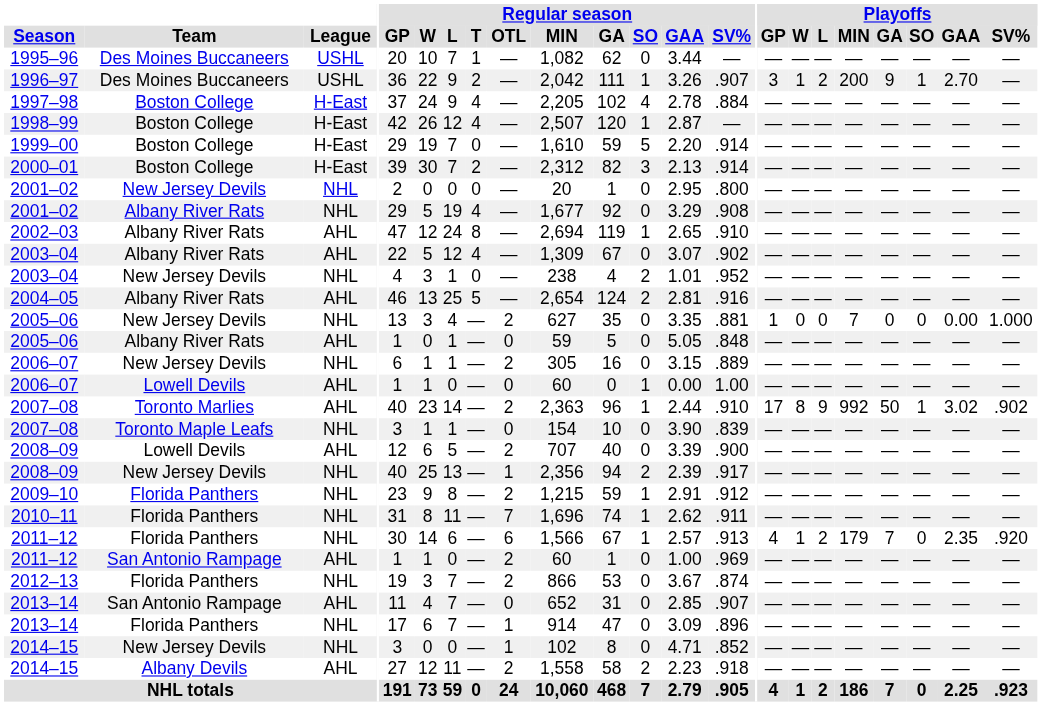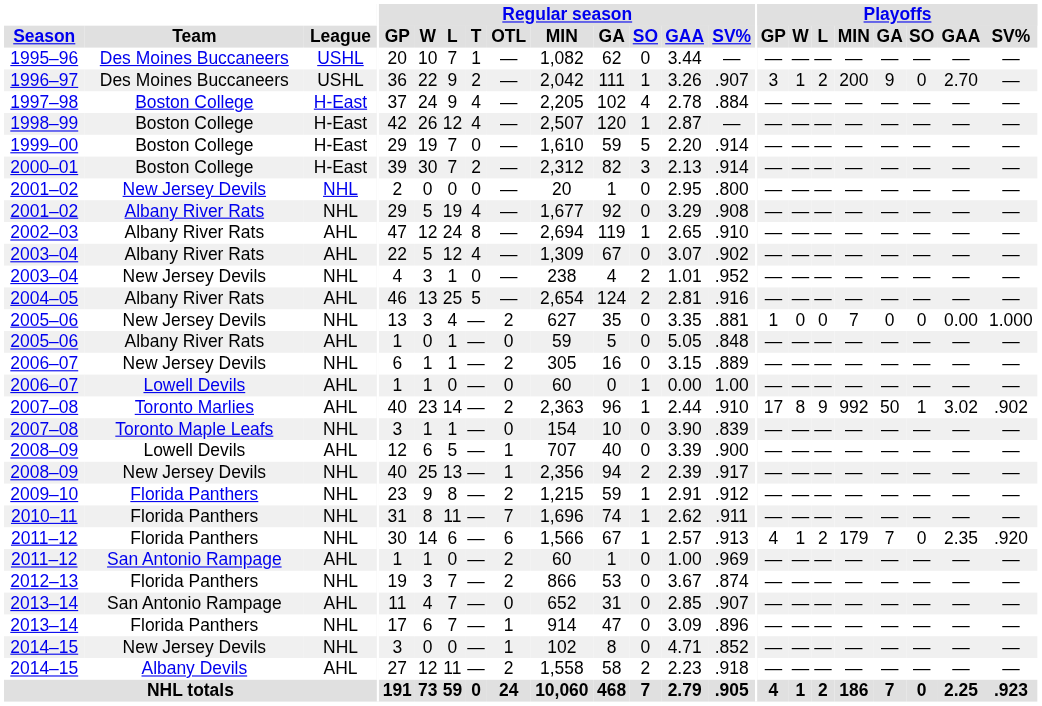 <table border="0" cellpadding="1" cellspacing="0" style="width:75%; text-align:center;">
 <tr bgcolor="#e0e0e0">
 <th colspan="3" bgcolor="#ffffff"></th>
 <th rowspan="100" bgcolor="#ffffff"></th>
 <th colspan="10" bgcolor="#e0e0e0"><a href='#'>Regular season</a></th>
 <th rowspan="100" bgcolor="#ffffff"></th>
 <th colspan="8" bgcolor="#e0e0e0"><a href='#'>Playoffs</a></th>
 </tr>
 <tr bgcolor="#e0e0e0">
 <th><a href='#'>Season</a></th>
 <th>Team</th>
 <th>League</th>
 <th>GP</th>
 <th>W</th>
 <th>L</th>
 <th>T</th>
 <th>OTL</th>
 <th>MIN</th>
 <th>GA</th>
 <th><a href='#'>SO</a></th>
 <th><a href='#'>GAA</a></th>
 <th><a href='#'>SV%</a></th>
 <th>GP</th>
 <th>W</th>
 <th>L</th>
 <th>MIN</th>
 <th>GA</th>
 <th>SO</th>
 <th>GAA</th>
 <th>SV%</th>
 </tr>
 <tr>
 <td><a href='#'>1995–96</a></td>
 <td><a href='#'>Des Moines Buccaneers</a></td>
 <td><a href='#'>USHL</a></td>
 <td>20</td>
 <td>10</td>
 <td>7</td>
 <td>1</td>
 <td>—</td>
 <td>1,082</td>
 <td>62</td>
 <td>0</td>
 <td>3.44</td>
 <td>—</td>
 <td>—</td>
 <td>—</td>
 <td>—</td>
 <td>—</td>
 <td>—</td>
 <td>—</td>
 <td>—</td>
 <td>—</td>
 </tr>
 <tr bgcolor="#f0f0f0">
 <td><a href='#'>1996–97</a></td>
 <td>Des Moines Buccaneers</td>
 <td>USHL</td>
 <td>36</td>
 <td>22</td>
 <td>9</td>
 <td>2</td>
 <td>—</td>
 <td>2,042</td>
 <td>111</td>
 <td>1</td>
 <td>3.26</td>
 <td>.907</td>
 <td>3</td>
 <td>1</td>
 <td>2</td>
 <td>200</td>
 <td>9</td>
-<td>1</td>
+<td>0</td>
 <td>2.70</td>
 <td>—</td>
 </tr>
 <tr>
 <td><a href='#'>1997–98</a></td>
 <td><a href='#'>Boston College</a></td>
 <td><a href='#'>H-East</a></td>
 <td>37</td>
 <td>24</td>
 <td>9</td>
 <td>4</td>
 <td>—</td>
 <td>2,205</td>
 <td>102</td>
 <td>4</td>
 <td>2.78</td>
 <td>.884</td>
 <td>—</td>
 <td>—</td>
 <td>—</td>
 <td>—</td>
 <td>—</td>
 <td>—</td>
 <td>—</td>
 <td>—</td>
 </tr>
 <tr bgcolor="#f0f0f0">
 <td><a href='#'>1998–99</a></td>
 <td>Boston College</td>
 <td>H-East</td>
 <td>42</td>
 <td>26</td>
 <td>12</td>
 <td>4</td>
 <td>—</td>
 <td>2,507</td>
 <td>120</td>
 <td>1</td>
 <td>2.87</td>
 <td>—</td>
 <td>—</td>
 <td>—</td>
 <td>—</td>
 <td>—</td>
 <td>—</td>
 <td>—</td>
 <td>—</td>
 <td>—</td>
 </tr>
 <tr>
 <td><a href='#'>1999–00</a></td>
 <td>Boston College</td>
 <td>H-East</td>
 <td>29</td>
 <td>19</td>
 <td>7</td>
 <td>0</td>
 <td>—</td>
 <td>1,610</td>
 <td>59</td>
 <td>5</td>
 <td>2.20</td>
 <td>.914</td>
 <td>—</td>
 <td>—</td>
 <td>—</td>
 <td>—</td>
 <td>—</td>
 <td>—</td>
 <td>—</td>
 <td>—</td>
 </tr>
 <tr bgcolor="#f0f0f0">
 <td><a href='#'>2000–01</a></td>
 <td>Boston College</td>
 <td>H-East</td>
 <td>39</td>
 <td>30</td>
 <td>7</td>
 <td>2</td>
 <td>—</td>
 <td>2,312</td>
 <td>82</td>
 <td>3</td>
 <td>2.13</td>
 <td>.914</td>
 <td>—</td>
 <td>—</td>
 <td>—</td>
 <td>—</td>
 <td>—</td>
 <td>—</td>
 <td>—</td>
 <td>—</td>
 </tr>
 <tr>
 <td><a href='#'>2001–02</a></td>
 <td><a href='#'>New Jersey Devils</a></td>
 <td><a href='#'>NHL</a></td>
 <td>2</td>
 <td>0</td>
 <td>0</td>
 <td>0</td>
 <td>—</td>
 <td>20</td>
 <td>1</td>
 <td>0</td>
 <td>2.95</td>
 <td>.800</td>
 <td>—</td>
 <td>—</td>
 <td>—</td>
 <td>—</td>
 <td>—</td>
 <td>—</td>
 <td>—</td>
 <td>—</td>
 </tr>
 <tr bgcolor="#f0f0f0">
 <td><a href='#'>2001–02</a></td>
 <td><a href='#'>Albany River Rats</a></td>
 <td>NHL</td>
 <td>29</td>
 <td>5</td>
 <td>19</td>
 <td>4</td>
 <td>—</td>
 <td>1,677</td>
 <td>92</td>
 <td>0</td>
 <td>3.29</td>
 <td>.908</td>
 <td>—</td>
 <td>—</td>
 <td>—</td>
 <td>—</td>
 <td>—</td>
 <td>—</td>
 <td>—</td>
 <td>—</td>
 </tr>
 <tr>
 <td><a href='#'>2002–03</a></td>
 <td>Albany River Rats</td>
 <td>AHL</td>
 <td>47</td>
 <td>12</td>
 <td>24</td>
 <td>8</td>
 <td>—</td>
 <td>2,694</td>
 <td>119</td>
 <td>1</td>
 <td>2.65</td>
 <td>.910</td>
 <td>—</td>
 <td>—</td>
 <td>—</td>
 <td>—</td>
 <td>—</td>
 <td>—</td>
 <td>—</td>
 <td>—</td>
 </tr>
 <tr bgcolor="#f0f0f0">
 <td><a href='#'>2003–04</a></td>
 <td>Albany River Rats</td>
 <td>AHL</td>
 <td>22</td>
 <td>5</td>
 <td>12</td>
 <td>4</td>
 <td>—</td>
 <td>1,309</td>
 <td>67</td>
 <td>0</td>
 <td>3.07</td>
 <td>.902</td>
 <td>—</td>
 <td>—</td>
 <td>—</td>
 <td>—</td>
 <td>—</td>
 <td>—</td>
 <td>—</td>
 <td>—</td>
 </tr>
 <tr>
 <td><a href='#'>2003–04</a></td>
 <td>New Jersey Devils</td>
 <td>NHL</td>
 <td>4</td>
 <td>3</td>
 <td>1</td>
 <td>0</td>
 <td>—</td>
 <td>238</td>
 <td>4</td>
 <td>2</td>
 <td>1.01</td>
 <td>.952</td>
 <td>—</td>
 <td>—</td>
 <td>—</td>
 <td>—</td>
 <td>—</td>
 <td>—</td>
 <td>—</td>
 <td>—</td>
 </tr>
 <tr bgcolor="#f0f0f0">
 <td><a href='#'>2004–05</a></td>
 <td>Albany River Rats</td>
 <td>AHL</td>
 <td>46</td>
 <td>13</td>
 <td>25</td>
 <td>5</td>
 <td>—</td>
 <td>2,654</td>
 <td>124</td>
 <td>2</td>
 <td>2.81</td>
 <td>.916</td>
 <td>—</td>
 <td>—</td>
 <td>—</td>
 <td>—</td>
 <td>—</td>
 <td>—</td>
 <td>—</td>
 <td>—</td>
 </tr>
 <tr>
 <td><a href='#'>2005–06</a></td>
 <td>New Jersey Devils</td>
 <td>NHL</td>
 <td>13</td>
 <td>3</td>
 <td>4</td>
 <td>—</td>
 <td>2</td>
 <td>627</td>
 <td>35</td>
 <td>0</td>
 <td>3.35</td>
 <td>.881</td>
 <td>1</td>
 <td>0</td>
 <td>0</td>
 <td>7</td>
 <td>0</td>
 <td>0</td>
 <td>0.00</td>
 <td>1.000</td>
 </tr>
 <tr bgcolor="#f0f0f0">
 <td><a href='#'>2005–06</a></td>
 <td>Albany River Rats</td>
 <td>AHL</td>
 <td>1</td>
 <td>0</td>
 <td>1</td>
 <td>—</td>
 <td>0</td>
 <td>59</td>
 <td>5</td>
 <td>0</td>
 <td>5.05</td>
 <td>.848</td>
 <td>—</td>
 <td>—</td>
 <td>—</td>
 <td>—</td>
 <td>—</td>
 <td>—</td>
 <td>—</td>
 <td>—</td>
 </tr>
 <tr>
 <td><a href='#'>2006–07</a></td>
 <td>New Jersey Devils</td>
 <td>NHL</td>
 <td>6</td>
 <td>1</td>
 <td>1</td>
 <td>—</td>
 <td>2</td>
 <td>305</td>
 <td>16</td>
 <td>0</td>
 <td>3.15</td>
 <td>.889</td>
 <td>—</td>
 <td>—</td>
 <td>—</td>
 <td>—</td>
 <td>—</td>
 <td>—</td>
 <td>—</td>
 <td>—</td>
 </tr>
 <tr bgcolor="#f0f0f0">
 <td><a href='#'>2006–07</a></td>
 <td><a href='#'>Lowell Devils</a></td>
 <td>AHL</td>
 <td>1</td>
 <td>1</td>
 <td>0</td>
 <td>—</td>
 <td>0</td>
 <td>60</td>
 <td>0</td>
 <td>1</td>
 <td>0.00</td>
 <td>1.00</td>
 <td>—</td>
 <td>—</td>
 <td>—</td>
 <td>—</td>
 <td>—</td>
 <td>—</td>
 <td>—</td>
 <td>—</td>
 </tr>
 <tr>
 <td><a href='#'>2007–08</a></td>
 <td><a href='#'>Toronto Marlies</a></td>
 <td>AHL</td>
 <td>40</td>
 <td>23</td>
 <td>14</td>
 <td>—</td>
 <td>2</td>
 <td>2,363</td>
 <td>96</td>
 <td>1</td>
 <td>2.44</td>
 <td>.910</td>
 <td>17</td>
 <td>8</td>
 <td>9</td>
 <td>992</td>
 <td>50</td>
 <td>1</td>
 <td>3.02</td>
 <td>.902</td>
 </tr>
 <tr bgcolor="#f0f0f0">
 <td><a href='#'>2007–08</a></td>
 <td><a href='#'>Toronto Maple Leafs</a></td>
 <td>NHL</td>
 <td>3</td>
 <td>1</td>
 <td>1</td>
 <td>—</td>
 <td>0</td>
 <td>154</td>
 <td>10</td>
 <td>0</td>
 <td>3.90</td>
 <td>.839</td>
 <td>—</td>
 <td>—</td>
 <td>—</td>
 <td>—</td>
 <td>—</td>
 <td>—</td>
 <td>—</td>
 <td>—</td>
 </tr>
 <tr>
 <td><a href='#'>2008–09</a></td>
 <td>Lowell Devils</td>
 <td>AHL</td>
 <td>12</td>
 <td>6</td>
 <td>5</td>
 <td>—</td>
-<td>2</td>
+<td>1</td>
 <td>707</td>
 <td>40</td>
 <td>0</td>
 <td>3.39</td>
 <td>.900</td>
 <td>—</td>
 <td>—</td>
 <td>—</td>
 <td>—</td>
 <td>—</td>
 <td>—</td>
 <td>—</td>
 <td>—</td>
 </tr>
 <tr bgcolor="#f0f0f0">
 <td><a href='#'>2008–09</a></td>
 <td>New Jersey Devils</td>
 <td>NHL</td>
 <td>40</td>
 <td>25</td>
 <td>13</td>
 <td>—</td>
 <td>1</td>
 <td>2,356</td>
 <td>94</td>
 <td>2</td>
 <td>2.39</td>
 <td>.917</td>
 <td>—</td>
 <td>—</td>
 <td>—</td>
 <td>—</td>
 <td>—</td>
 <td>—</td>
 <td>—</td>
 <td>—</td>
 </tr>
 <tr>
 <td><a href='#'>2009–10</a></td>
 <td><a href='#'>Florida Panthers</a></td>
 <td>NHL</td>
 <td>23</td>
 <td>9</td>
 <td>8</td>
 <td>—</td>
 <td>2</td>
 <td>1,215</td>
 <td>59</td>
 <td>1</td>
 <td>2.91</td>
 <td>.912</td>
 <td>—</td>
 <td>—</td>
 <td>—</td>
 <td>—</td>
 <td>—</td>
 <td>—</td>
 <td>—</td>
 <td>—</td>
 </tr>
 <tr bgcolor="#f0f0f0">
 <td><a href='#'>2010–11</a></td>
 <td>Florida Panthers</td>
 <td>NHL</td>
 <td>31</td>
 <td>8</td>
 <td>11</td>
 <td>—</td>
 <td>7</td>
 <td>1,696</td>
 <td>74</td>
 <td>1</td>
 <td>2.62</td>
 <td>.911</td>
 <td>—</td>
 <td>—</td>
 <td>—</td>
 <td>—</td>
 <td>—</td>
 <td>—</td>
 <td>—</td>
 <td>—</td>
 </tr>
 <tr>
 <td><a href='#'>2011–12</a></td>
 <td>Florida Panthers</td>
 <td>NHL</td>
 <td>30</td>
 <td>14</td>
 <td>6</td>
 <td>—</td>
 <td>6</td>
 <td>1,566</td>
 <td>67</td>
 <td>1</td>
 <td>2.57</td>
 <td>.913</td>
 <td>4</td>
 <td>1</td>
 <td>2</td>
 <td>179</td>
 <td>7</td>
 <td>0</td>
 <td>2.35</td>
 <td>.920</td>
 </tr>
 <tr bgcolor="#f0f0f0">
 <td><a href='#'>2011–12</a></td>
 <td><a href='#'>San Antonio Rampage</a></td>
 <td>AHL</td>
 <td>1</td>
 <td>1</td>
 <td>0</td>
 <td>—</td>
 <td>2</td>
 <td>60</td>
 <td>1</td>
 <td>0</td>
 <td>1.00</td>
 <td>.969</td>
 <td>—</td>
 <td>—</td>
 <td>—</td>
 <td>—</td>
 <td>—</td>
 <td>—</td>
 <td>—</td>
 <td>—</td>
 </tr>
 <tr>
 <td><a href='#'>2012–13</a></td>
 <td>Florida Panthers</td>
 <td>NHL</td>
 <td>19</td>
 <td>3</td>
 <td>7</td>
 <td>—</td>
 <td>2</td>
 <td>866</td>
 <td>53</td>
 <td>0</td>
 <td>3.67</td>
 <td>.874</td>
 <td>—</td>
 <td>—</td>
 <td>—</td>
 <td>—</td>
 <td>—</td>
 <td>—</td>
 <td>—</td>
 <td>—</td>
 </tr>
 <tr bgcolor="#f0f0f0">
 <td><a href='#'>2013–14</a></td>
 <td>San Antonio Rampage</td>
 <td>AHL</td>
 <td>11</td>
 <td>4</td>
 <td>7</td>
 <td>—</td>
 <td>0</td>
 <td>652</td>
 <td>31</td>
 <td>0</td>
 <td>2.85</td>
 <td>.907</td>
 <td>—</td>
 <td>—</td>
 <td>—</td>
 <td>—</td>
 <td>—</td>
 <td>—</td>
 <td>—</td>
 <td>—</td>
 </tr>
 <tr>
 <td><a href='#'>2013–14</a></td>
 <td>Florida Panthers</td>
 <td>NHL</td>
 <td>17</td>
 <td>6</td>
 <td>7</td>
 <td>—</td>
 <td>1</td>
 <td>914</td>
 <td>47</td>
 <td>0</td>
 <td>3.09</td>
 <td>.896</td>
 <td>—</td>
 <td>—</td>
 <td>—</td>
 <td>—</td>
 <td>—</td>
 <td>—</td>
 <td>—</td>
 <td>—</td>
 </tr>
 <tr bgcolor="#f0f0f0">
 <td><a href='#'>2014–15</a></td>
 <td>New Jersey Devils</td>
 <td>NHL</td>
 <td>3</td>
 <td>0</td>
 <td>0</td>
 <td>—</td>
 <td>1</td>
 <td>102</td>
 <td>8</td>
 <td>0</td>
 <td>4.71</td>
 <td>.852</td>
 <td>—</td>
 <td>—</td>
 <td>—</td>
 <td>—</td>
 <td>—</td>
 <td>—</td>
 <td>—</td>
 <td>—</td>
 </tr>
 <tr>
 <td><a href='#'>2014–15</a></td>
 <td><a href='#'>Albany Devils</a></td>
 <td>AHL</td>
 <td>27</td>
 <td>12</td>
 <td>11</td>
 <td>—</td>
 <td>2</td>
 <td>1,558</td>
 <td>58</td>
 <td>2</td>
 <td>2.23</td>
 <td>.918</td>
 <td>—</td>
 <td>—</td>
 <td>—</td>
 <td>—</td>
 <td>—</td>
 <td>—</td>
 <td>—</td>
 <td>—</td>
 </tr>
 <tr bgcolor="#e0e0e0">
 <th colspan="3">NHL totals</th>
 <th>191</th>
 <th>73</th>
 <th>59</th>
 <th>0</th>
 <th>24</th>
 <th>10,060</th>
 <th>468</th>
 <th>7</th>
 <th>2.79</th>
 <th>.905</th>
 <th>4</th>
 <th>1</th>
 <th>2</th>
 <th>186</th>
 <th>7</th>
 <th>0</th>
 <th>2.25</th>
 <th>.923</th>
 </tr>
 </table>
